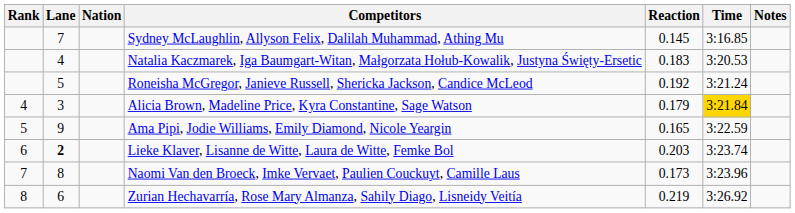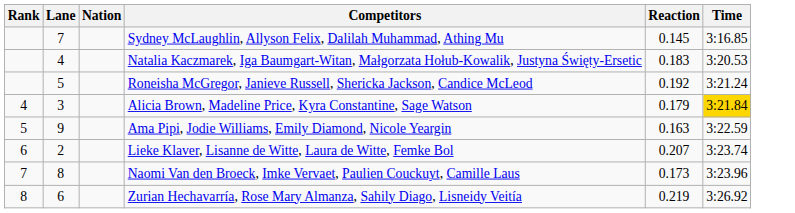 <table class="wikitable sortable" style="text-align:center; font-size:95%">
 <tr>
 <th>Rank</th>
 <th>Lane</th>
 <th>Nation</th>
 <th>Competitors</th>
 <th>Reaction</th>
 <th>Time</th>
-<th>Notes</th>
 </tr>
 <tr>
 <td></td>
 <td>7</td>
 <td align=left></td>
 <td align=left><a href='#'>Sydney McLaughlin</a>, <a href='#'>Allyson Felix</a>, <a href='#'>Dalilah Muhammad</a>, <a href='#'>Athing Mu</a></td>
 <td>0.145</td>
 <td>3:16.85</td>
-<td></td>
 </tr>
 <tr>
 <td></td>
 <td>4</td>
 <td align=left></td>
 <td align=left><a href='#'>Natalia Kaczmarek</a>, <a href='#'>Iga Baumgart-Witan</a>, <a href='#'>Małgorzata Hołub-Kowalik</a>, <a href='#'>Justyna Święty-Ersetic</a></td>
 <td>0.183</td>
 <td>3:20.53</td>
-<td></td>
 </tr>
 <tr>
 <td></td>
 <td>5</td>
 <td align=left></td>
 <td align=left><a href='#'>Roneisha McGregor</a>, <a href='#'>Janieve Russell</a>, <a href='#'>Shericka Jackson</a>, <a href='#'>Candice McLeod</a></td>
 <td>0.192</td>
 <td>3:21.24</td>
-<td></td>
 </tr>
 <tr>
 <td>4</td>
 <td>3</td>
 <td align=left></td>
 <td align=left><a href='#'>Alicia Brown</a>, <a href='#'>Madeline Price</a>, <a href='#'>Kyra Constantine</a>, <a href='#'>Sage Watson</a></td>
 <td>0.179</td>
 <td style="background: gold;">3:21.84</td>
-<td></td>
 </tr>
 <tr>
 <td>5</td>
 <td>9</td>
 <td align=left></td>
 <td align=left><a href='#'>Ama Pipi</a>, <a href='#'>Jodie Williams</a>, <a href='#'>Emily Diamond</a>, <a href='#'>Nicole Yeargin</a></td>
-<td>0.165</td>
+<td>0.163</td>
 <td>3:22.59</td>
-<td></td>
 </tr>
 <tr>
 <td>6</td>
-<td><strong>2</strong></td>
+<td>2</td>
 <td align=left></td>
 <td align=left><a href='#'>Lieke Klaver</a>, <a href='#'>Lisanne de Witte</a>, <a href='#'>Laura de Witte</a>, <a href='#'>Femke Bol</a></td>
-<td>0.203</td>
+<td>0.207</td>
 <td>3:23.74</td>
-<td></td>
 </tr>
 <tr>
 <td>7</td>
 <td>8</td>
 <td align=left></td>
 <td align=left><a href='#'>Naomi Van den Broeck</a>, <a href='#'>Imke Vervaet</a>, <a href='#'>Paulien Couckuyt</a>, <a href='#'>Camille Laus</a></td>
 <td>0.173</td>
 <td>3:23.96</td>
-<td></td>
 </tr>
 <tr>
 <td>8</td>
 <td>6</td>
 <td align=left></td>
 <td align=left><a href='#'>Zurian Hechavarría</a>, <a href='#'>Rose Mary Almanza</a>, <a href='#'>Sahily Diago</a>, <a href='#'>Lisneidy Veitía</a></td>
 <td>0.219</td>
 <td>3:26.92</td>
-<td></td>
 </tr>
 </table>
